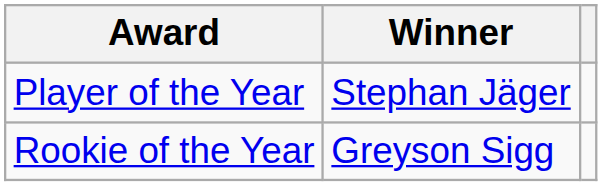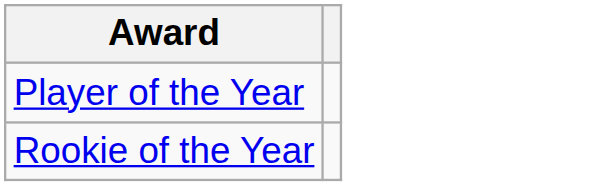 <table class="wikitable">
 <tr>
 <th>Award</th>
-<th>Winner</th>
 <th></th>
 </tr>
 <tr>
 <td><a href='#'>Player of the Year</a></td>
-<td> <a href='#'>Stephan Jäger</a></td>
 <td></td>
 </tr>
 <tr>
 <td><a href='#'>Rookie of the Year</a></td>
-<td> <a href='#'>Greyson Sigg</a></td>
 <td></td>
 </tr>
 </table>
